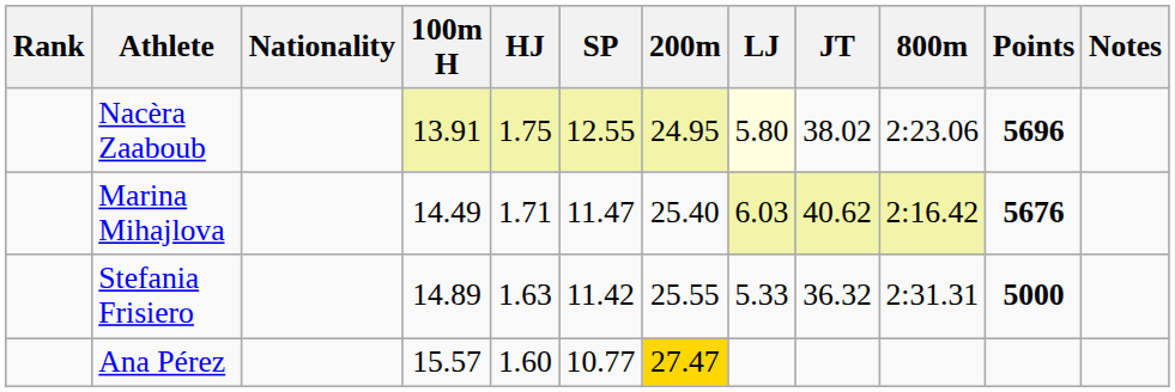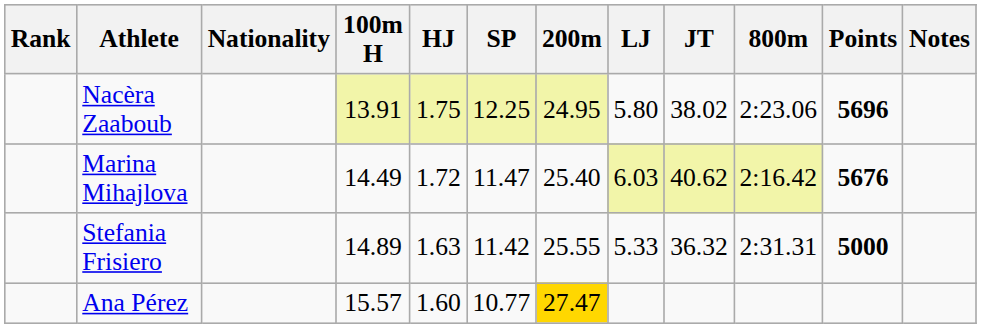 <table class="wikitable sortable" style=" text-align:center;">
 <tr>
 <th>Rank</th>
 <th>Athlete</th>
 <th>Nationality</th>
 <th>100m H</th>
 <th>HJ</th>
 <th>SP</th>
 <th>200m</th>
 <th>LJ</th>
 <th>JT</th>
 <th>800m</th>
 <th>Points</th>
 <th>Notes</th>
 </tr>
 <tr>
 <td></td>
 <td align=left><a href='#'>Nacèra Zaaboub</a></td>
 <td align=left></td>
 <td bgcolor=#F2F5A9>13.91</td>
 <td bgcolor=#F2F5A9>1.75</td>
-<td bgcolor=#F2F5A9>12.55</td>
+<td bgcolor=#F2F5A9>12.25</td>
 <td bgcolor=#F2F5A9>24.95</td>
-<td style="background: lightyellow;">5.80</td>
+<td>5.80</td>
 <td>38.02</td>
 <td>2:23.06</td>
 <td><strong>5696</strong></td>
 <td></td>
 </tr>
 <tr>
 <td></td>
 <td align=left><a href='#'>Marina Mihajlova</a></td>
 <td align=left></td>
 <td>14.49</td>
-<td>1.71</td>
+<td>1.72</td>
 <td>11.47</td>
 <td>25.40</td>
 <td bgcolor=#F2F5A9>6.03</td>
 <td bgcolor=#F2F5A9>40.62</td>
 <td bgcolor=#F2F5A9>2:16.42</td>
 <td><strong>5676</strong></td>
 <td></td>
 </tr>
 <tr>
 <td></td>
 <td align=left><a href='#'>Stefania Frisiero</a></td>
 <td align=left></td>
 <td>14.89</td>
 <td>1.63</td>
 <td>11.42</td>
 <td>25.55</td>
 <td>5.33</td>
 <td>36.32</td>
 <td>2:31.31</td>
 <td><strong>5000</strong></td>
 <td></td>
 </tr>
 <tr>
 <td></td>
 <td align=left><a href='#'>Ana Pérez</a></td>
 <td align=left></td>
 <td>15.57</td>
 <td>1.60</td>
 <td>10.77</td>
 <td style="background: gold;">27.47</td>
 <td></td>
 <td></td>
 <td></td>
 <td><strong></strong></td>
 <td></td>
 </tr>
 </table>
